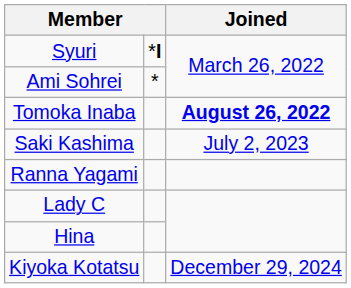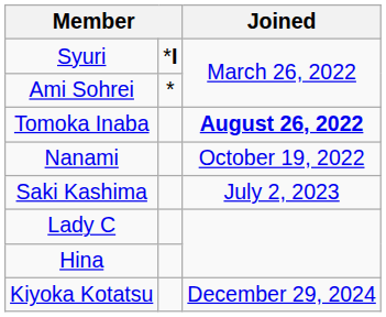 <table class="wikitable sortable" style="text-align:center;">
 <tr>
 <th colspan="2">Member</th>
 <th>Joined</th>
 </tr>
 <tr>
 <td><a href='#'>Syuri</a></td>
 <td>*<strong>I</strong></td>
 <td rowspan=2><a href='#'>March 26, 2022</a></td>
 </tr>
 <tr>
 <td><a href='#'>Ami Sohrei</a></td>
 <td>*</td>
 </tr>
 <tr>
 <td><a href='#'>Tomoka Inaba</a></td>
 <td></td>
 <td><strong><a href='#'>August 26, 2022</a></strong></td>
 </tr>
 <tr>
+<td><a href='#'>Nanami</a></td>
+<td></td>
+<td><a href='#'>October 19, 2022</a></td>
+</tr>
+<tr>
 <td><a href='#'>Saki Kashima</a></td>
 <td></td>
 <td><a href='#'>July 2, 2023</a></td>
-</tr>
-<tr>
-<td><a href='#'>Ranna Yagami</a></td>
-<td></td>
-<td></td>
 </tr>
 <tr>
 <td><a href='#'>Lady C</a></td>
 <td></td>
 <td rowspan=2></td>
 </tr>
 <tr>
 <td><a href='#'>Hina</a></td>
 <td></td>
 </tr>
 <tr>
 <td><a href='#'>Kiyoka Kotatsu</a></td>
 <td></td>
 <td><a href='#'>December 29, 2024</a></td>
 </tr>
 </table>
